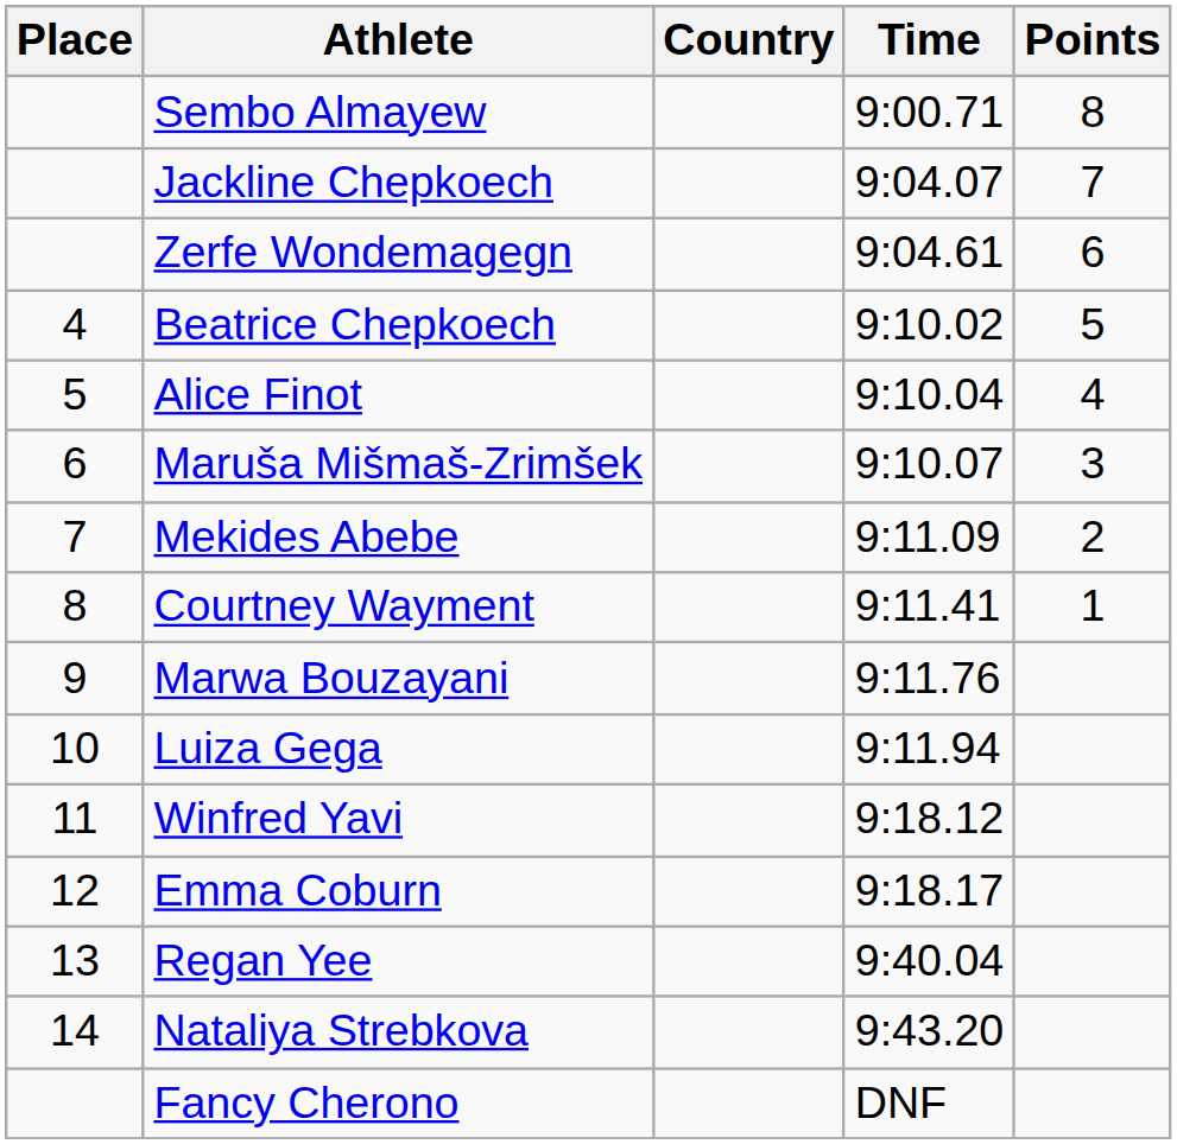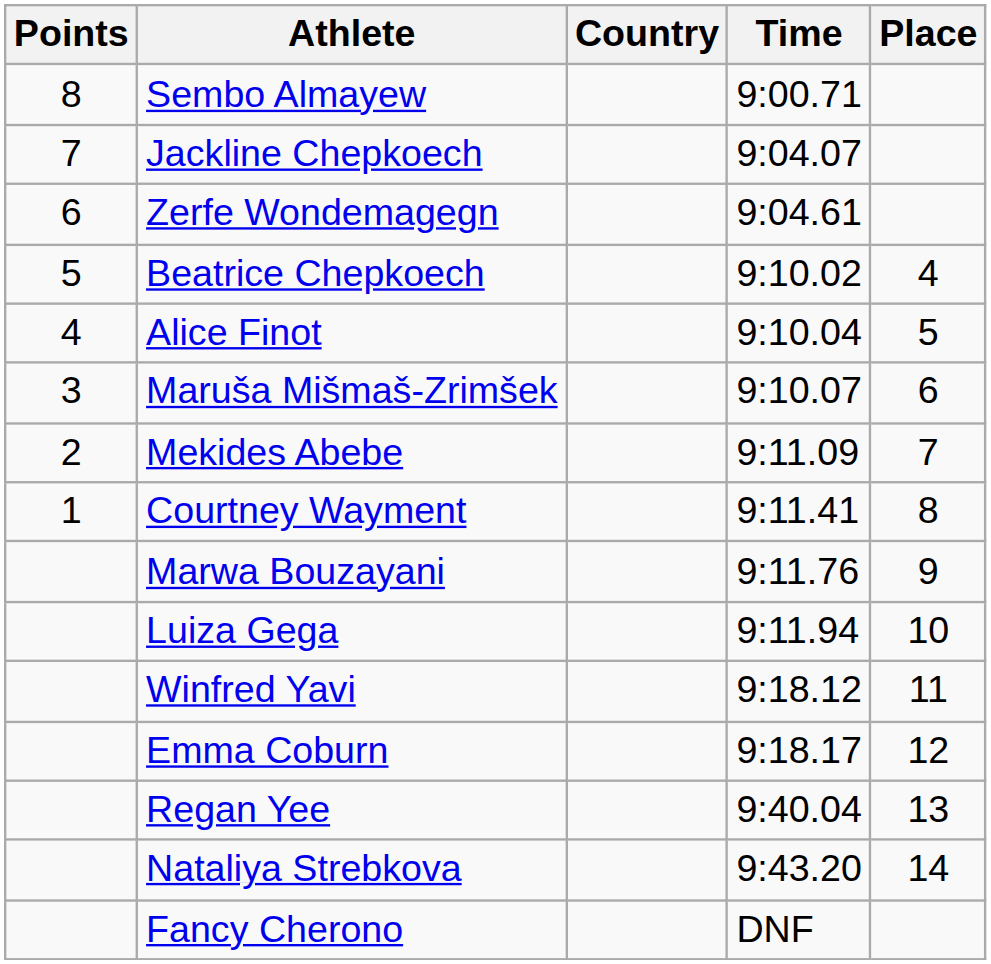 <table class="wikitable">
 <tr>
-<th>Place</th>
+<th>Points</th>
 <th>Athlete</th>
 <th>Country</th>
 <th>Time</th>
-<th>Points</th>
+<th>Place</th>
 </tr>
 <tr>
-<td align=center></td>
+<td align=center>8</td>
 <td><a href='#'>Sembo Almayew</a></td>
 <td></td>
 <td>9:00.71</td>
+<td align=center></td>
+</tr>
+<tr>
+<td align=center>7</td>
+<td><a href='#'>Jackline Chepkoech</a></td>
+<td></td>
+<td>9:04.07</td>
+<td align=center></td>
+</tr>
+<tr>
+<td align=center>6</td>
+<td><a href='#'>Zerfe Wondemagegn</a></td>
+<td></td>
+<td>9:04.61</td>
+<td align=center></td>
+</tr>
+<tr>
+<td align=center>5</td>
+<td><a href='#'>Beatrice Chepkoech</a></td>
+<td></td>
+<td>9:10.02</td>
+<td align=center>4</td>
+</tr>
+<tr>
+<td align=center>4</td>
+<td><a href='#'>Alice Finot</a></td>
+<td></td>
+<td>9:10.04</td>
+<td align=center>5</td>
+</tr>
+<tr>
+<td align=center>3</td>
+<td><a href='#'>Maruša Mišmaš-Zrimšek</a></td>
+<td></td>
+<td>9:10.07</td>
+<td align=center>6</td>
+</tr>
+<tr>
+<td align=center>2</td>
+<td><a href='#'>Mekides Abebe</a></td>
+<td></td>
+<td>9:11.09</td>
+<td align=center>7</td>
+</tr>
+<tr>
+<td align=center>1</td>
+<td><a href='#'>Courtney Wayment</a></td>
+<td></td>
+<td>9:11.41</td>
 <td align=center>8</td>
 </tr>
 <tr>
 <td align=center></td>
-<td><a href='#'>Jackline Chepkoech</a></td>
+<td><a href='#'>Marwa Bouzayani</a></td>
 <td></td>
-<td>9:04.07</td>
-<td align=center>7</td>
+<td>9:11.76</td>
+<td align=center>9</td>
 </tr>
 <tr>
 <td align=center></td>
-<td><a href='#'>Zerfe Wondemagegn</a></td>
-<td></td>
-<td>9:04.61</td>
-<td align=center>6</td>
-</tr>
-<tr>
-<td align=center>4</td>
-<td><a href='#'>Beatrice Chepkoech</a></td>
-<td></td>
-<td>9:10.02</td>
-<td align=center>5</td>
-</tr>
-<tr>
-<td align=center>5</td>
-<td><a href='#'>Alice Finot</a></td>
-<td></td>
-<td>9:10.04</td>
-<td align=center>4</td>
-</tr>
-<tr>
-<td align=center>6</td>
-<td><a href='#'>Maruša Mišmaš-Zrimšek</a></td>
-<td></td>
-<td>9:10.07</td>
-<td align=center>3</td>
-</tr>
-<tr>
-<td align=center>7</td>
-<td><a href='#'>Mekides Abebe</a></td>
-<td></td>
-<td>9:11.09</td>
-<td align=center>2</td>
-</tr>
-<tr>
-<td align=center>8</td>
-<td><a href='#'>Courtney Wayment</a></td>
-<td></td>
-<td>9:11.41</td>
-<td align=center>1</td>
-</tr>
-<tr>
-<td align=center>9</td>
-<td><a href='#'>Marwa Bouzayani</a></td>
-<td></td>
-<td>9:11.76</td>
-<td align=center></td>
-</tr>
-<tr>
-<td align=center>10</td>
 <td><a href='#'>Luiza Gega</a></td>
 <td></td>
 <td>9:11.94</td>
-<td align=center></td>
+<td align=center>10</td>
 </tr>
 <tr>
-<td align=center>11</td>
+<td align=center></td>
 <td><a href='#'>Winfred Yavi</a></td>
 <td></td>
 <td>9:18.12</td>
-<td align=center></td>
+<td align=center>11</td>
 </tr>
 <tr>
-<td align=center>12</td>
+<td align=center></td>
 <td><a href='#'>Emma Coburn</a></td>
 <td></td>
 <td>9:18.17</td>
-<td align=center></td>
+<td align=center>12</td>
 </tr>
 <tr>
-<td align=center>13</td>
+<td align=center></td>
 <td><a href='#'>Regan Yee</a></td>
 <td></td>
 <td>9:40.04</td>
-<td align=center></td>
+<td align=center>13</td>
 </tr>
 <tr>
-<td align=center>14</td>
+<td align=center></td>
 <td><a href='#'>Nataliya Strebkova</a></td>
 <td></td>
 <td>9:43.20</td>
-<td align=center></td>
+<td align=center>14</td>
 </tr>
 <tr>
 <td align=center></td>
 <td><a href='#'>Fancy Cherono</a></td>
 <td></td>
 <td>DNF</td>
 <td align=center></td>
 </tr>
 </table>
